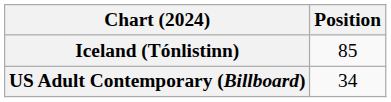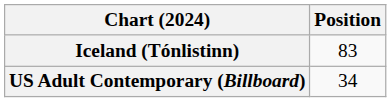 <table class="wikitable plainrowheaders" style="text-align:center">
 <tr>
 <th scope="col">Chart (2024)</th>
 <th scope="col">Position</th>
 </tr>
 <tr>
 <th scope="row">Iceland (Tónlistinn)</th>
-<td>85</td>
+<td>83</td>
 </tr>
 <tr>
 <th scope="row">US Adult Contemporary (<em>Billboard</em>)</th>
 <td>34</td>
 </tr>
 </table>
